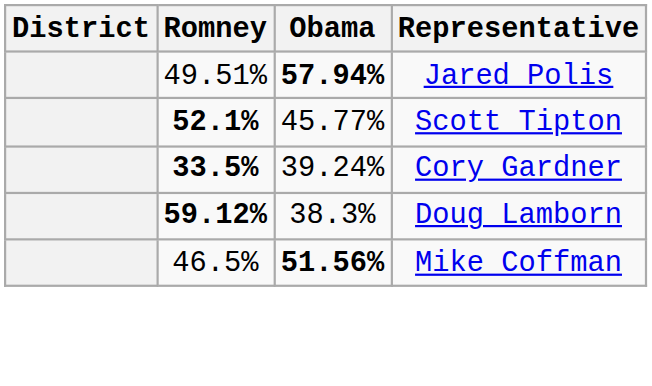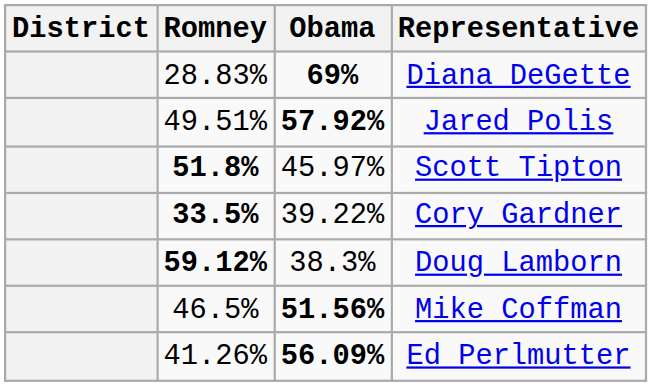 <table class=wikitable>
 <tr>
 <th>District</th>
 <th>Romney</th>
 <th>Obama</th>
 <th>Representative</th>
 </tr>
 <tr align=center>
 <th></th>
+<td>28.83%</td>
+<td><strong>69%</strong></td>
+<td><a href='#'>Diana DeGette</a></td>
+</tr>
+<tr align=center>
+<th></th>
 <td>49.51%</td>
-<td><strong>57.94%</strong></td>
+<td><strong>57.92%</strong></td>
 <td><a href='#'>Jared Polis</a></td>
 </tr>
 <tr align=center>
 <th></th>
-<td><strong>52.1%</strong></td>
-<td>45.77%</td>
+<td><strong>51.8%</strong></td>
+<td>45.97%</td>
 <td><a href='#'>Scott Tipton</a></td>
 </tr>
 <tr align=center>
 <th></th>
 <td><strong>33.5%</strong></td>
-<td>39.24%</td>
+<td>39.22%</td>
 <td><a href='#'>Cory Gardner</a></td>
 </tr>
 <tr align=center>
 <th></th>
 <td><strong>59.12%</strong></td>
 <td>38.3%</td>
 <td><a href='#'>Doug Lamborn</a></td>
 </tr>
 <tr align=center>
 <th></th>
 <td>46.5%</td>
 <td><strong>51.56%</strong></td>
 <td><a href='#'>Mike Coffman</a></td>
 </tr>
+<tr align=center>
+<th></th>
+<td>41.26%</td>
+<td><strong>56.09%</strong></td>
+<td><a href='#'>Ed Perlmutter</a></td>
+</tr>
 </table>
